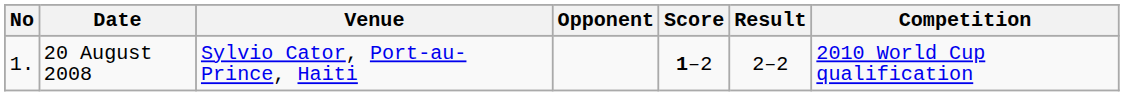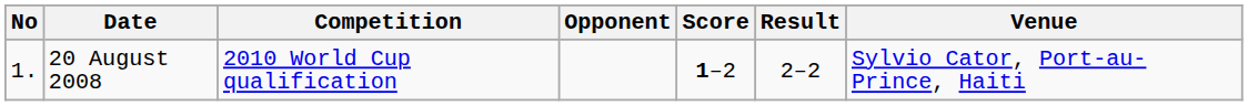 <table class="wikitable" style="font-size:85%;">
 <tr>
 <th>No</th>
 <th>Date</th>
-<th>Venue</th>
+<th>Competition</th>
 <th>Opponent</th>
 <th>Score</th>
 <th>Result</th>
-<th>Competition</th>
+<th>Venue</th>
 </tr>
 <tr>
 <td>1.</td>
 <td>20 August 2008</td>
-<td><a href='#'>Sylvio Cator</a>, <a href='#'>Port-au-Prince</a>, <a href='#'>Haiti</a></td>
+<td><a href='#'>2010 World Cup qualification</a></td>
 <td></td>
 <td align=center><strong>1</strong>–2</td>
 <td align=center>2–2</td>
-<td><a href='#'>2010 World Cup qualification</a></td>
+<td><a href='#'>Sylvio Cator</a>, <a href='#'>Port-au-Prince</a>, <a href='#'>Haiti</a></td>
 </tr>
 </table>
